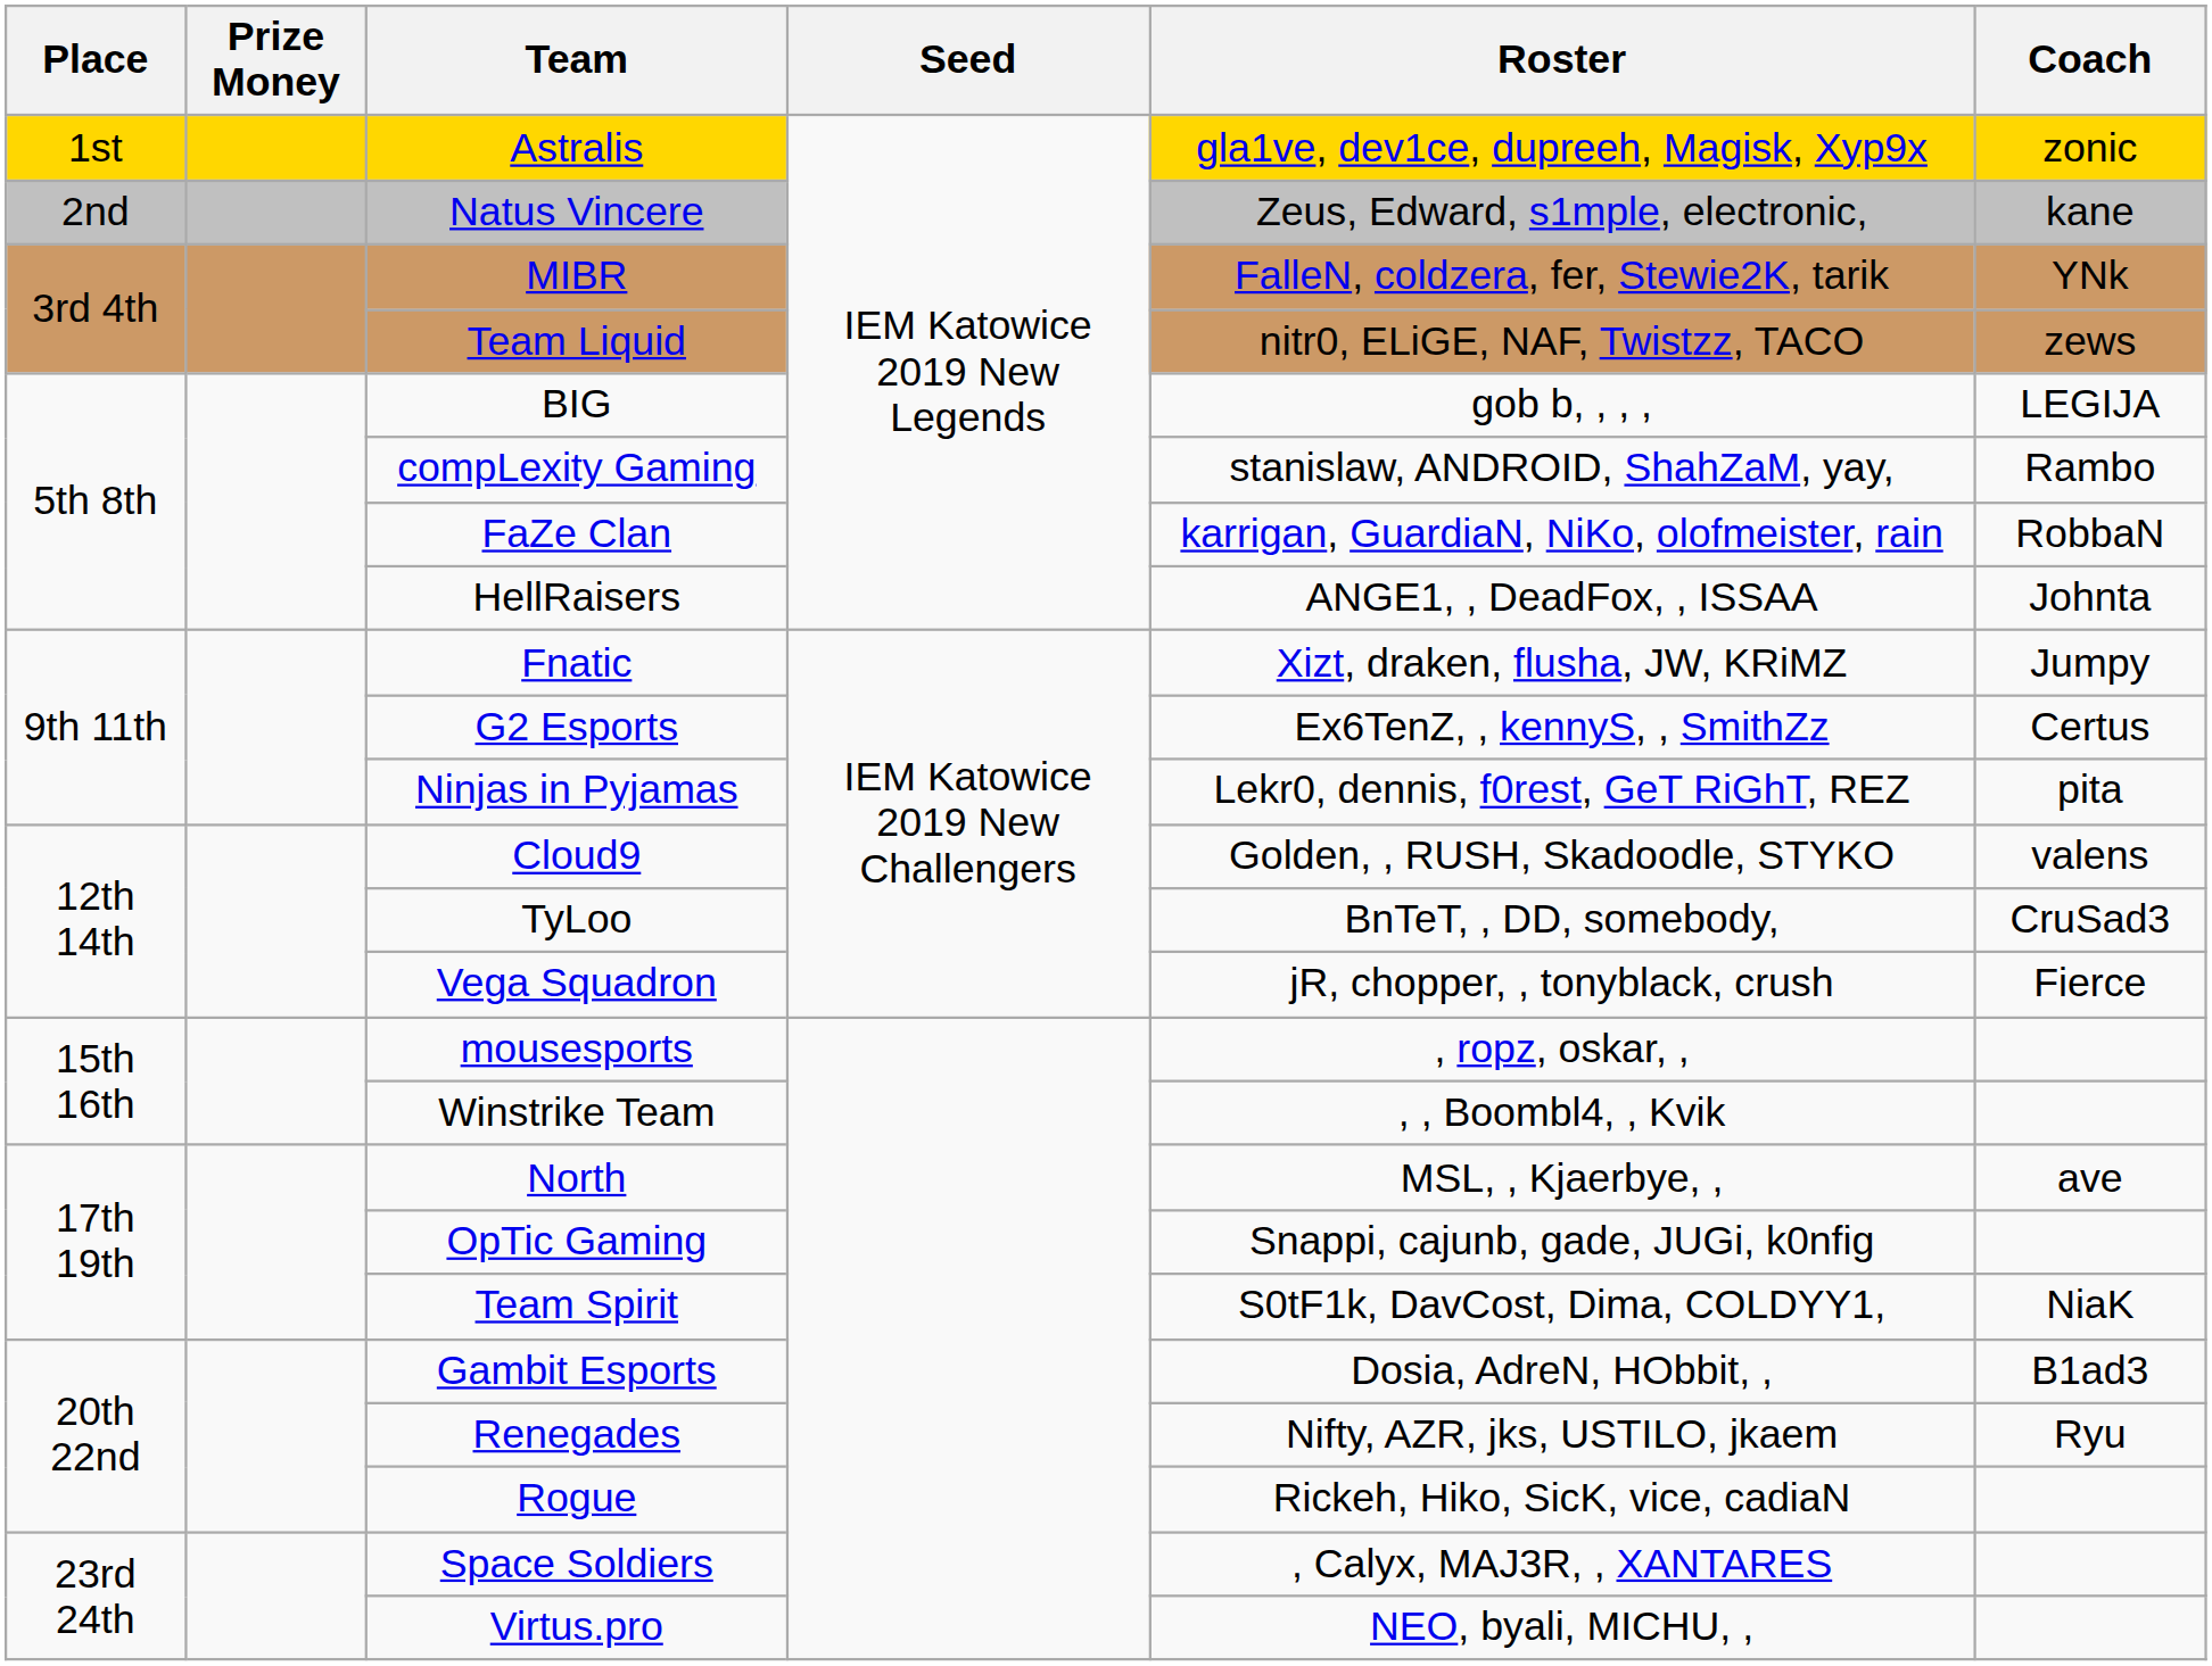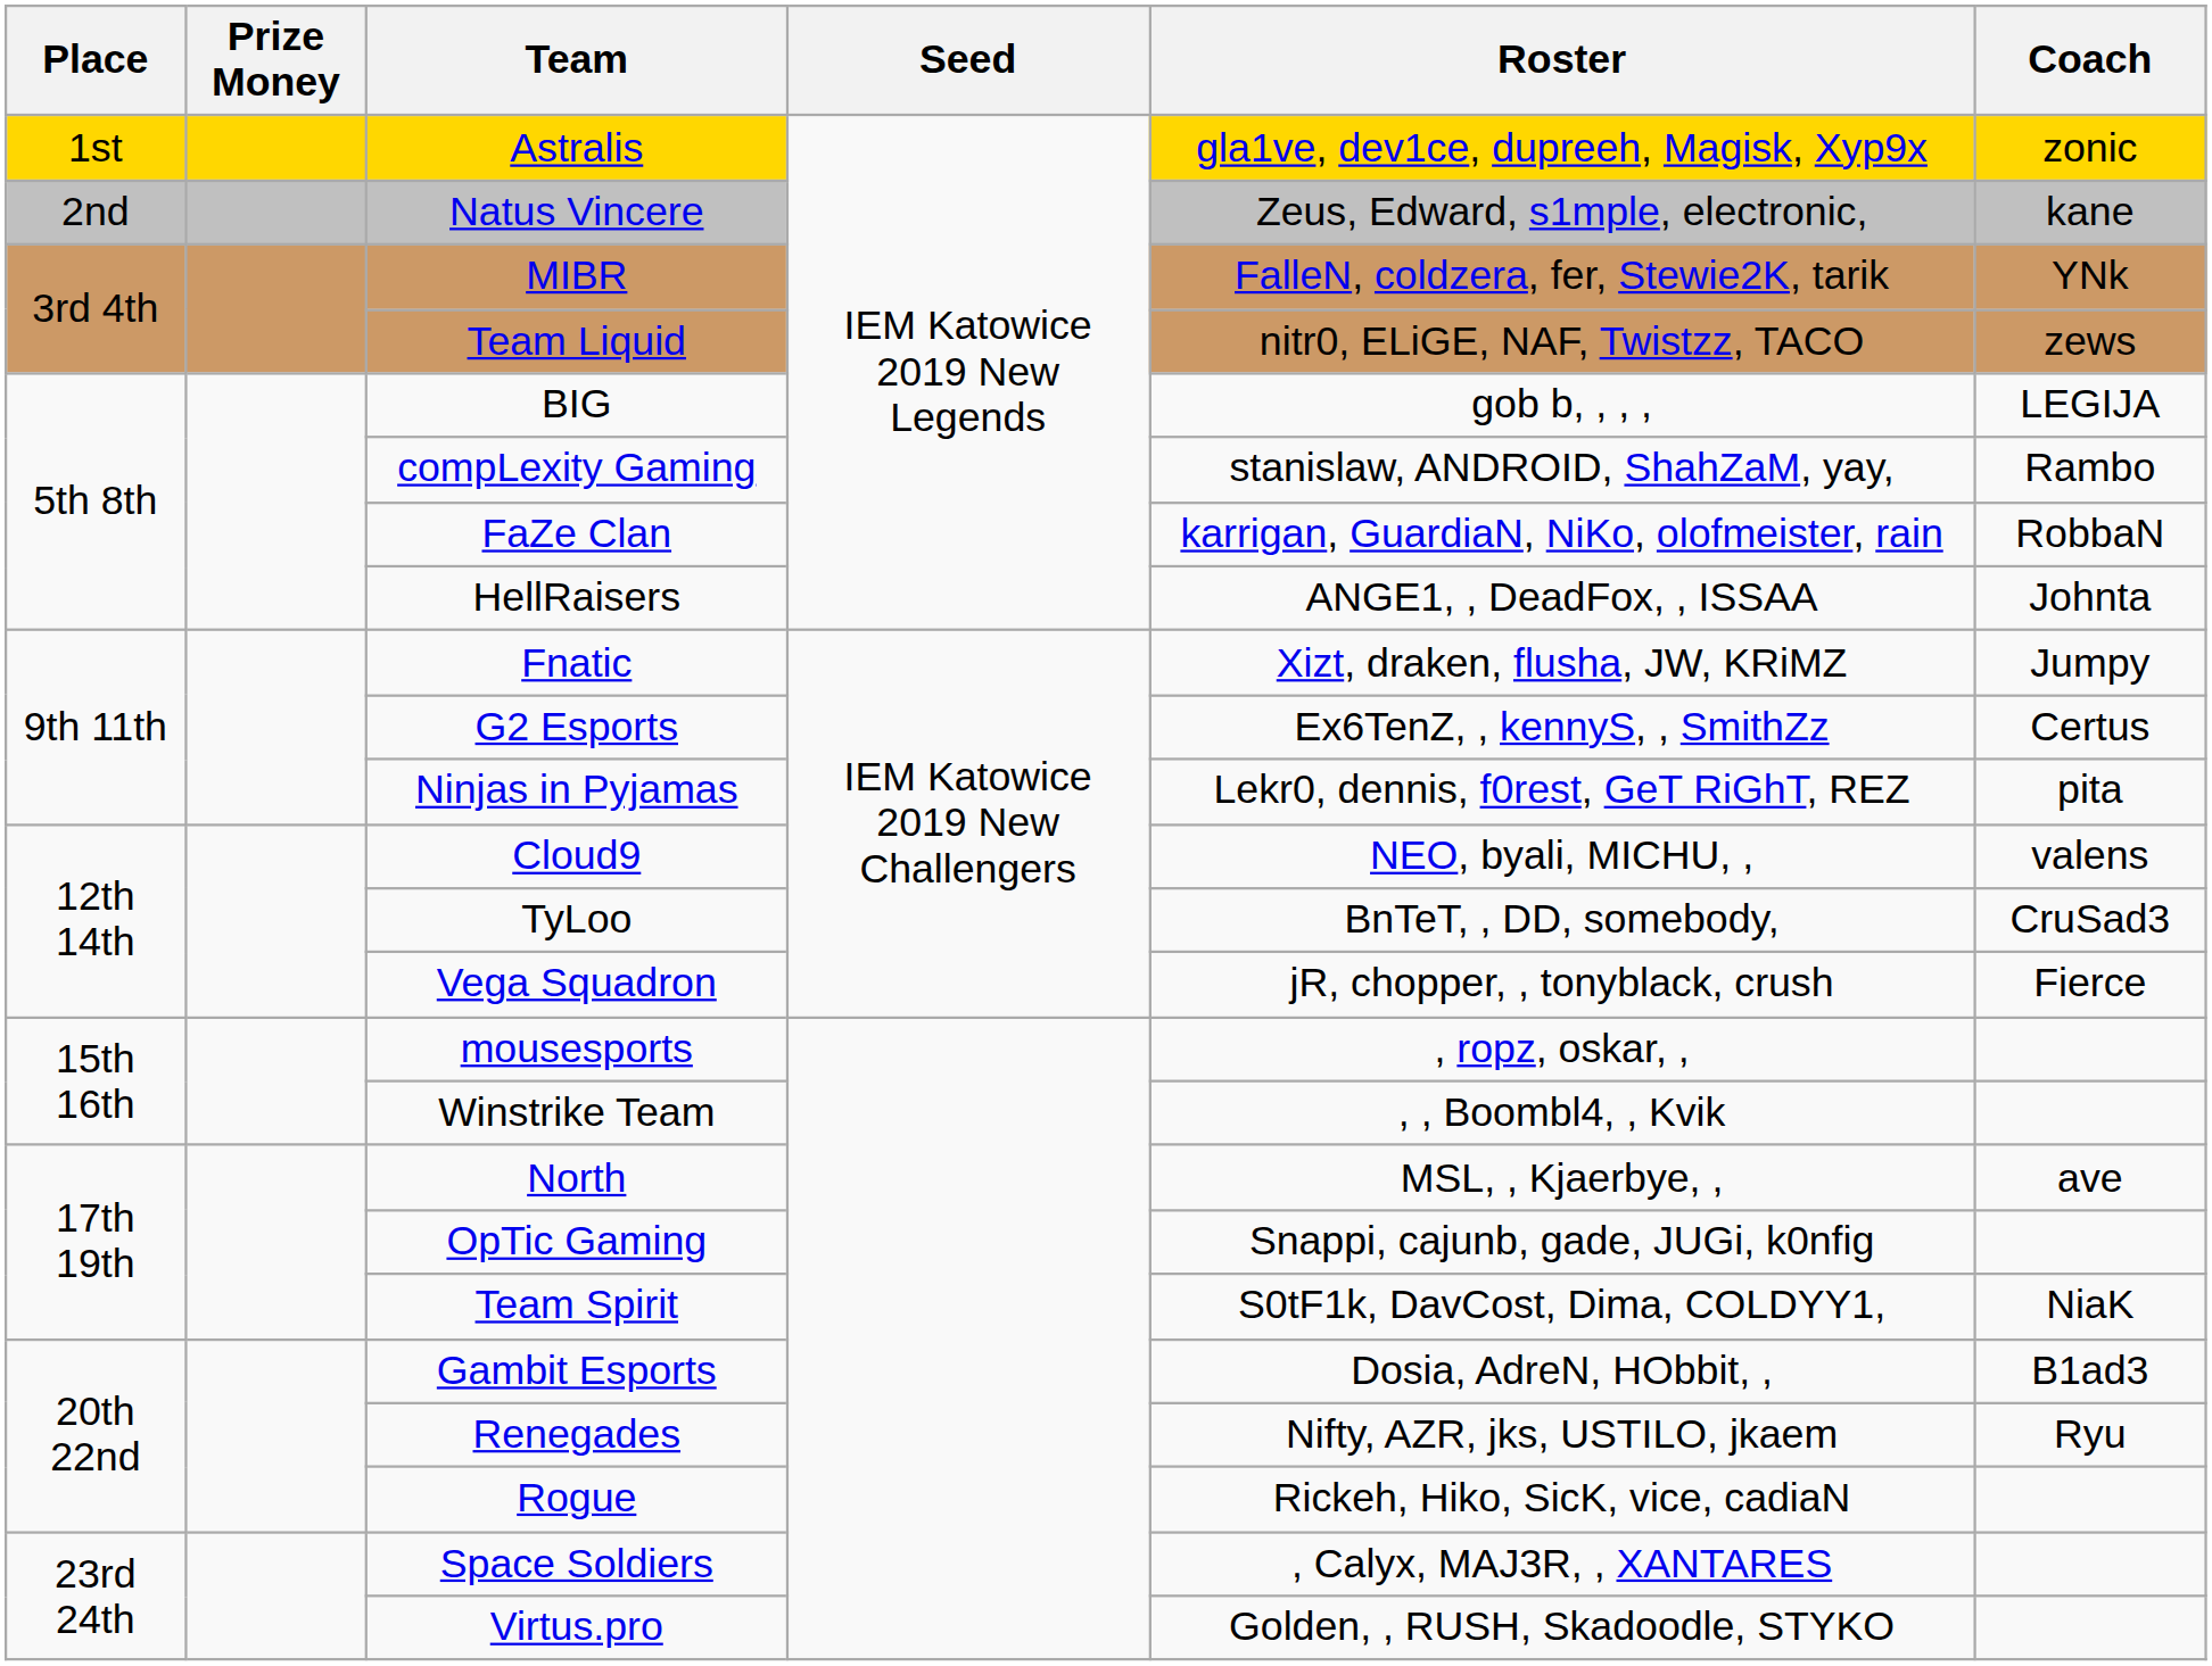 <table class="wikitable" style="text-align:center">
 <tr>
 <th width="80px">Place</th>
 <th width="75px">Prize Money</th>
 <th width="210">Team</th>
 <th width="175px">Seed</th>
 <th width="500px">Roster</th>
 <th width="100">Coach</th>
 </tr>
 <tr>
 <td style="text-align:center; background:gold;">1st</td>
 <td style="text-align:center; background:gold;"></td>
 <td style="text-align:center; background:gold;"><a href='#'>Astralis</a></td>
 <td rowspan="8">IEM Katowice 2019 New Legends</td>
 <td style="text-align:center; background:gold;"><a href='#'>gla1ve</a>,  <a href='#'>dev1ce</a>,  <a href='#'>dupreeh</a>,  <a href='#'>Magisk</a>,  <a href='#'>Xyp9x</a></td>
 <td style="text-align:center; background:gold;">zonic</td>
 </tr>
 <tr>
 <td style="text-align:center; background:silver;">2nd</td>
 <td style="text-align:center; background:silver;"></td>
 <td style="text-align:center; background:silver;"><a href='#'>Natus Vincere</a></td>
 <td style="text-align:center; background:silver;">Zeus,  Edward,  <a href='#'>s1mple</a>,  electronic,  </td>
 <td style="text-align:center; background:silver;">kane</td>
 </tr>
 <tr>
 <td style="text-align:center; background:#c96;" rowspan="2">3rd  4th</td>
 <td style="text-align:center; background:#c96;" rowspan="2"></td>
 <td style="text-align:center; background:#c96;"><a href='#'>MIBR</a></td>
 <td style="text-align:center; background:#c96;"><a href='#'>FalleN</a>,  <a href='#'>coldzera</a>,  fer,  <a href='#'>Stewie2K</a>,  tarik</td>
 <td style="text-align:center; background:#c96;">YNk</td>
 </tr>
 <tr>
 <td style="text-align:center; background:#c96;"><a href='#'>Team Liquid</a></td>
 <td style="text-align:center; background:#c96;">nitr0,  ELiGE,  NAF,  <a href='#'>Twistzz</a>,  TACO</td>
 <td style="text-align:center; background:#c96;">zews</td>
 </tr>
 <tr>
 <td rowspan="4">5th  8th</td>
 <td rowspan="4"></td>
 <td>BIG</td>
 <td>gob b,  ,  ,  ,  </td>
 <td>LEGIJA</td>
 </tr>
 <tr>
 <td><a href='#'>compLexity Gaming</a></td>
 <td>stanislaw,  ANDROID,  <a href='#'>ShahZaM</a>,  yay,  </td>
 <td>Rambo</td>
 </tr>
 <tr>
 <td><a href='#'>FaZe Clan</a></td>
 <td><a href='#'>karrigan</a>,  <a href='#'>GuardiaN</a>,  <a href='#'>NiKo</a>,  <a href='#'>olofmeister</a>,  <a href='#'>rain</a></td>
 <td>RobbaN</td>
 </tr>
 <tr>
 <td>HellRaisers</td>
 <td>ANGE1,  ,  DeadFox,  ,  ISSAA</td>
 <td>Johnta</td>
 </tr>
 <tr>
 <td rowspan="3">9th  11th</td>
 <td rowspan="3"></td>
 <td><a href='#'>Fnatic</a></td>
 <td rowspan="6">IEM Katowice 2019 New Challengers</td>
 <td><a href='#'>Xizt</a>,  draken,  <a href='#'>flusha</a>,  JW,  KRiMZ</td>
 <td>Jumpy</td>
 </tr>
 <tr>
 <td><a href='#'>G2 Esports</a></td>
 <td>Ex6TenZ,  ,  <a href='#'>kennyS</a>,  ,  <a href='#'>SmithZz</a></td>
 <td>Certus</td>
 </tr>
 <tr>
 <td><a href='#'>Ninjas in Pyjamas</a></td>
 <td>Lekr0,  dennis,  <a href='#'>f0rest</a>,  <a href='#'>GeT RiGhT</a>,  REZ</td>
 <td>pita</td>
 </tr>
 <tr>
 <td rowspan="3">12th  14th</td>
 <td rowspan="3"></td>
 <td><a href='#'>Cloud9</a></td>
-<td>Golden,  ,  RUSH,  Skadoodle,  STYKO</td>
+<td><a href='#'>NEO</a>,  byali,  MICHU,  ,  </td>
 <td>valens</td>
 </tr>
 <tr>
 <td>TyLoo</td>
 <td>BnTeT,  ,  DD,  somebody,  </td>
 <td>CruSad3</td>
 </tr>
 <tr>
 <td><a href='#'>Vega Squadron</a></td>
 <td>jR,  chopper,  ,  tonyblack,  crush</td>
 <td>Fierce</td>
 </tr>
 <tr>
 <td rowspan="2">15th  16th</td>
 <td rowspan="2"></td>
 <td><a href='#'>mousesports</a></td>
 <td rowspan="10"></td>
 <td>,  <a href='#'>ropz</a>,  oskar,  ,  </td>
 <td></td>
 </tr>
 <tr>
 <td>Winstrike Team</td>
 <td>,  ,  Boombl4,  ,  Kvik</td>
 <td></td>
 </tr>
 <tr>
 <td rowspan="3">17th  19th</td>
 <td rowspan="3"></td>
 <td><a href='#'>North</a></td>
 <td>MSL,  ,  Kjaerbye,  ,  </td>
 <td>ave</td>
 </tr>
 <tr>
 <td><a href='#'>OpTic Gaming</a></td>
 <td>Snappi,  cajunb,  gade,  JUGi,  k0nfig</td>
 <td></td>
 </tr>
 <tr>
 <td><a href='#'>Team Spirit</a></td>
 <td>S0tF1k,  DavCost,  Dima,  COLDYY1,  </td>
 <td>NiaK</td>
 </tr>
 <tr>
 <td rowspan="3">20th  22nd</td>
 <td rowspan="3"></td>
 <td><a href='#'>Gambit Esports</a></td>
 <td>Dosia,  AdreN,  HObbit,  ,  </td>
 <td>B1ad3</td>
 </tr>
 <tr>
 <td><a href='#'>Renegades</a></td>
 <td>Nifty,  AZR,  jks,  USTILO,  jkaem</td>
 <td>Ryu</td>
 </tr>
 <tr>
 <td><a href='#'>Rogue</a></td>
 <td>Rickeh,  Hiko,  SicK,  vice,  cadiaN</td>
 <td></td>
 </tr>
 <tr>
 <td rowspan="2">23rd  24th</td>
 <td rowspan="2"></td>
 <td><a href='#'>Space Soldiers</a></td>
 <td>,  Calyx,  MAJ3R,  ,  <a href='#'>XANTARES</a></td>
 <td></td>
 </tr>
 <tr>
 <td><a href='#'>Virtus.pro</a></td>
-<td><a href='#'>NEO</a>,  byali,  MICHU,  ,  </td>
+<td>Golden,  ,  RUSH,  Skadoodle,  STYKO</td>
 <td></td>
 </tr>
 </table>
